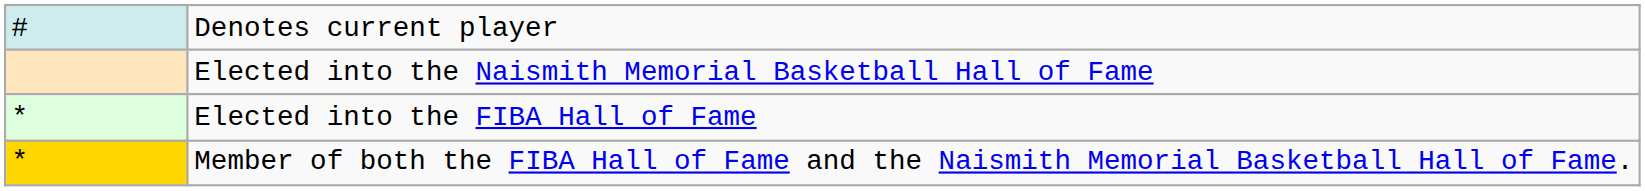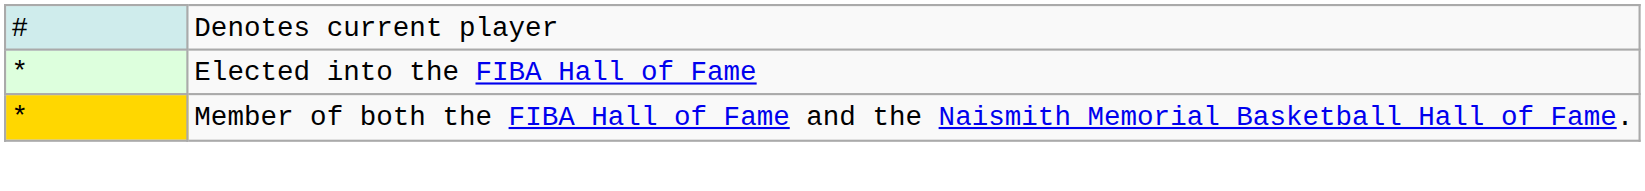 <table class="wikitable">
 <tr>
 <td style="background-color:#cfecec" width="80px">#</td>
 <td>Denotes current player</td>
-</tr>
-<tr>
-<td style="background-color:#FFE6BD; width:6em"></td>
-<td>Elected into the <a href='#'>Naismith Memorial Basketball Hall of Fame</a></td>
 </tr>
 <tr>
 <td style="background-color:#ddffdd; width:6em">*</td>
 <td>Elected into the <a href='#'>FIBA Hall of Fame</a></td>
 </tr>
 <tr>
 <td style="background-color:#FFD700; border:1px solid #aaaaaa; width:6em"> *</td>
 <td>Member of both the <a href='#'>FIBA Hall of Fame</a> and the <a href='#'>Naismith Memorial Basketball Hall of Fame</a>.</td>
 </tr>
 </table>
